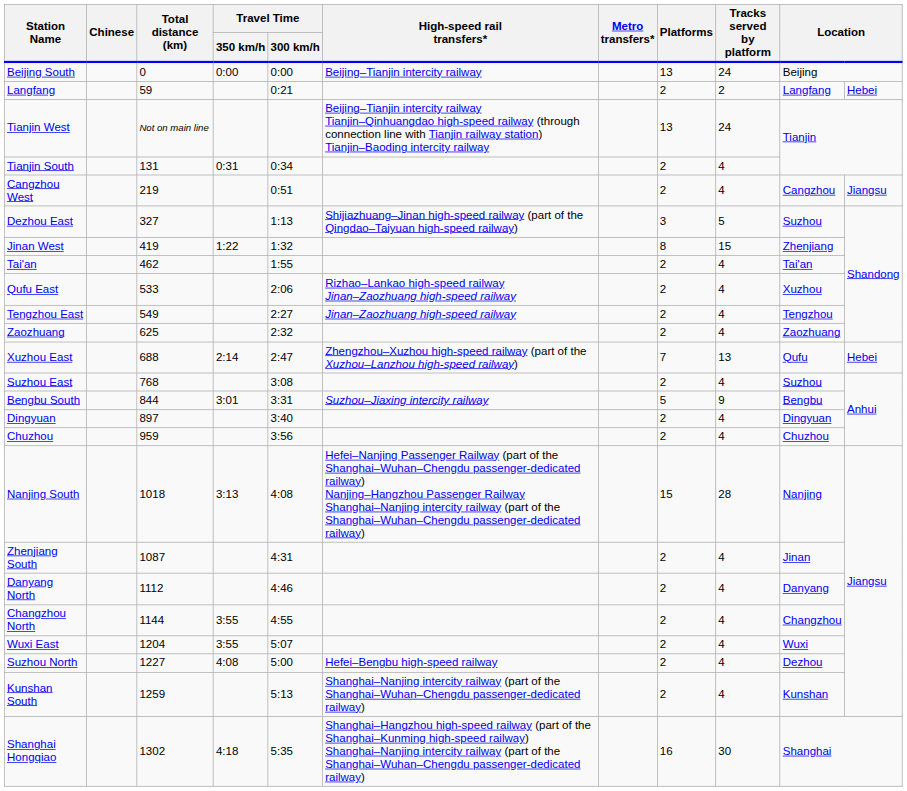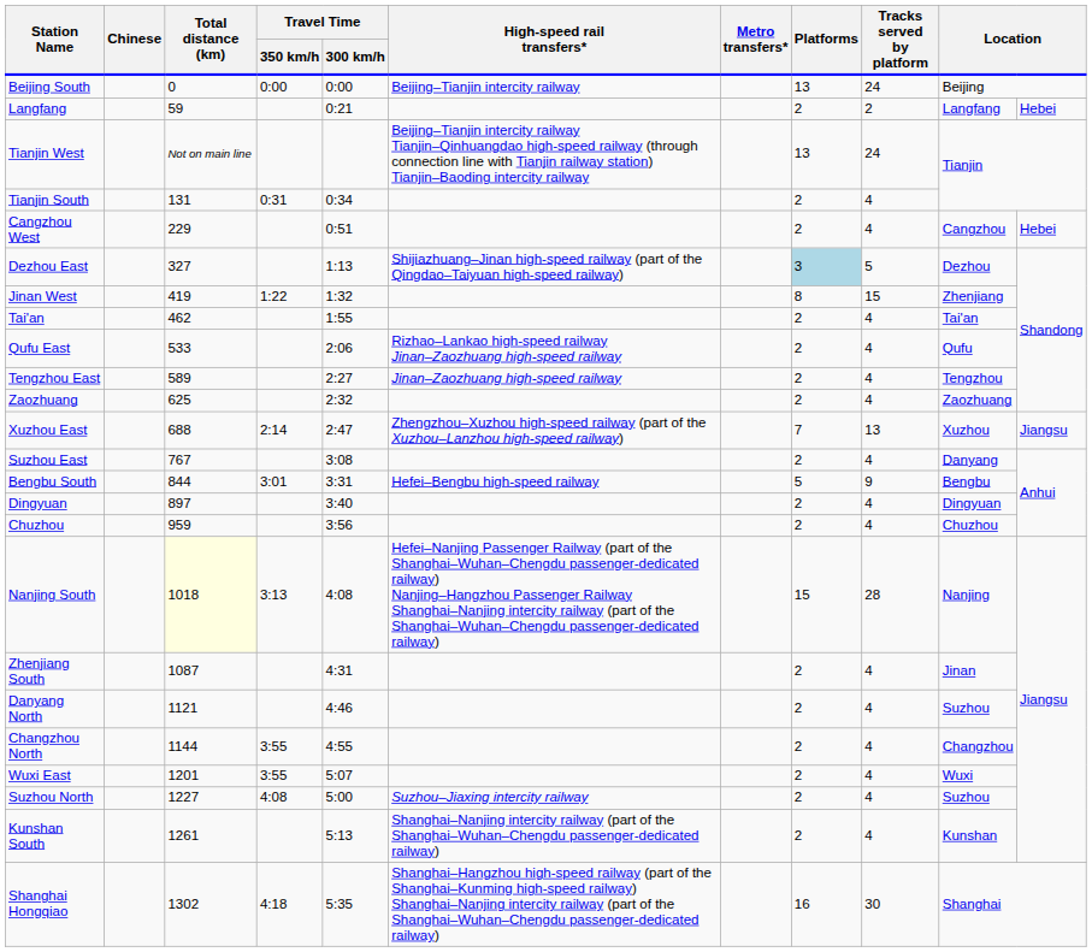 <table class="wikitable">
 <tr>
 <th style="border-bottom:3px solid blue;" rowspan="2">Station<br>Name</th>
 <th style="border-bottom:3px solid blue;" rowspan="2">Chinese</th>
 <th style="border-bottom:3px solid blue;" rowspan="2">Total distance (km)</th>
 <th colspan="2">Travel Time</th>
 <th style="border-bottom:3px solid blue;" rowspan="2">High-speed rail<br>transfers*</th>
 <th style="border-bottom:3px solid blue;" rowspan="2"><a href='#'>Metro</a><br>transfers*</th>
 <th style="border-bottom:3px solid blue;" rowspan="2">Platforms</th>
 <th style="border-bottom:3px solid blue;" rowspan="2">Tracks served<br>by platform</th>
 <th style="border-bottom:3px solid blue;" colspan="2" rowspan="2">Location</th>
 </tr>
 <tr>
 <th style="border-bottom:3px solid blue;">350 km/h</th>
 <th style="border-bottom:3px solid blue;">300 km/h</th>
 </tr>
 <tr>
 <td><a href='#'>Beijing South</a></td>
 <td></td>
 <td>0</td>
 <td>0:00</td>
 <td>0:00</td>
 <td><a href='#'>Beijing–Tianjin intercity railway</a></td>
 <td> </td>
 <td>13</td>
 <td>24</td>
 <td colspan=2>Beijing</td>
 </tr>
 <tr>
 <td><a href='#'>Langfang</a></td>
 <td></td>
 <td>59</td>
 <td></td>
 <td>0:21</td>
 <td> </td>
 <td> </td>
 <td>2</td>
 <td>2</td>
 <td><a href='#'>Langfang</a></td>
 <td><a href='#'>Hebei</a></td>
 </tr>
 <tr>
 <td><a href='#'>Tianjin West</a></td>
 <td></td>
 <td><small><em>Not on main line</em></small></td>
 <td></td>
 <td></td>
 <td><a href='#'>Beijing–Tianjin intercity railway</a><br><a href='#'>Tianjin–Qinhuangdao high-speed railway</a> (through connection line with <a href='#'>Tianjin railway station</a>)<br> <a href='#'>Tianjin–Baoding intercity railway</a></td>
 <td> </td>
 <td>13</td>
 <td>24</td>
 <td colspan=2 rowspan="2"><a href='#'>Tianjin</a></td>
 </tr>
 <tr>
 <td><a href='#'>Tianjin South</a></td>
 <td></td>
 <td>131</td>
 <td>0:31</td>
 <td>0:34</td>
 <td> </td>
 <td> </td>
 <td>2</td>
 <td>4</td>
 </tr>
 <tr>
 <td><a href='#'>Cangzhou West</a></td>
 <td></td>
-<td>219</td>
+<td>229</td>
 <td></td>
 <td>0:51</td>
 <td> </td>
 <td> </td>
 <td>2</td>
 <td>4</td>
 <td><a href='#'>Cangzhou</a></td>
-<td><a href='#'>Jiangsu</a></td>
+<td><a href='#'>Hebei</a></td>
 </tr>
 <tr>
 <td><a href='#'>Dezhou East</a></td>
 <td></td>
 <td>327</td>
 <td></td>
 <td>1:13</td>
 <td><a href='#'>Shijiazhuang–Jinan high-speed railway</a> (part of the <a href='#'>Qingdao–Taiyuan high-speed railway</a>)</td>
 <td> </td>
-<td>3</td>
+<td style="background: lightblue;">3</td>
 <td>5</td>
-<td><a href='#'>Suzhou</a></td>
+<td><a href='#'>Dezhou</a></td>
 <td rowspan="6"><a href='#'>Shandong</a></td>
 </tr>
 <tr>
 <td><a href='#'>Jinan West</a></td>
 <td></td>
 <td>419</td>
 <td>1:22</td>
 <td>1:32</td>
 <td></td>
 <td> </td>
 <td>8</td>
 <td>15</td>
 <td><a href='#'>Zhenjiang</a></td>
 </tr>
 <tr>
 <td><a href='#'>Tai'an</a></td>
 <td></td>
 <td>462</td>
 <td></td>
 <td>1:55</td>
 <td> </td>
 <td> </td>
 <td>2</td>
 <td>4</td>
 <td><a href='#'>Tai'an</a></td>
 </tr>
 <tr>
 <td><a href='#'>Qufu East</a></td>
 <td></td>
 <td>533</td>
 <td></td>
 <td>2:06</td>
 <td><a href='#'>Rizhao–Lankao high-speed railway</a><br><em><a href='#'>Jinan–Zaozhuang high-speed railway</a></em></td>
 <td> </td>
 <td>2</td>
 <td>4</td>
-<td><a href='#'>Xuzhou</a></td>
+<td><a href='#'>Qufu</a></td>
 </tr>
 <tr>
 <td><a href='#'>Tengzhou East</a></td>
 <td></td>
-<td>549</td>
+<td>589</td>
 <td></td>
 <td>2:27</td>
 <td><em><a href='#'>Jinan–Zaozhuang high-speed railway</a></em></td>
 <td> </td>
 <td>2</td>
 <td>4</td>
 <td><a href='#'>Tengzhou</a></td>
 </tr>
 <tr>
 <td><a href='#'>Zaozhuang</a></td>
 <td></td>
 <td>625</td>
 <td></td>
 <td>2:32</td>
 <td> </td>
 <td> </td>
 <td>2</td>
 <td>4</td>
 <td><a href='#'>Zaozhuang</a></td>
 </tr>
 <tr>
 <td><a href='#'>Xuzhou East</a></td>
 <td></td>
 <td>688</td>
 <td>2:14</td>
 <td>2:47</td>
 <td><a href='#'>Zhengzhou–Xuzhou high-speed railway</a> (part of the <em><a href='#'>Xuzhou–Lanzhou high-speed railway</a></em>)</td>
 <td> </td>
 <td>7</td>
 <td>13</td>
-<td><a href='#'>Qufu</a></td>
-<td><a href='#'>Hebei</a></td>
+<td><a href='#'>Xuzhou</a></td>
+<td><a href='#'>Jiangsu</a></td>
 </tr>
 <tr>
 <td><a href='#'>Suzhou East</a></td>
 <td></td>
-<td>768</td>
+<td>767</td>
 <td></td>
 <td>3:08</td>
 <td> </td>
 <td> </td>
 <td>2</td>
 <td>4</td>
-<td><a href='#'>Suzhou</a></td>
+<td><a href='#'>Danyang</a></td>
 <td rowspan="4"><a href='#'>Anhui</a></td>
 </tr>
 <tr>
 <td><a href='#'>Bengbu South</a></td>
 <td></td>
 <td>844</td>
 <td>3:01</td>
 <td>3:31</td>
-<td><span><em><a href='#'>Suzhou–Jiaxing intercity railway</a></em></span></td>
+<td><a href='#'>Hefei–Bengbu high-speed railway</a></td>
 <td> </td>
 <td>5</td>
 <td>9</td>
 <td><a href='#'>Bengbu</a></td>
 </tr>
 <tr>
 <td><a href='#'>Dingyuan</a></td>
 <td></td>
 <td>897</td>
 <td></td>
 <td>3:40</td>
 <td> </td>
 <td> </td>
 <td>2</td>
 <td>4</td>
 <td><a href='#'>Dingyuan</a></td>
 </tr>
 <tr>
 <td><a href='#'>Chuzhou</a></td>
 <td></td>
 <td>959</td>
 <td></td>
 <td>3:56</td>
 <td> </td>
 <td> </td>
 <td>2</td>
 <td>4</td>
 <td><a href='#'>Chuzhou</a></td>
 </tr>
 <tr>
 <td><a href='#'>Nanjing South</a></td>
 <td></td>
-<td>1018</td>
+<td style="background: lightyellow;">1018</td>
 <td>3:13</td>
 <td>4:08</td>
 <td><a href='#'>Hefei–Nanjing Passenger Railway</a> (part of the <a href='#'>Shanghai–Wuhan–Chengdu passenger-dedicated railway</a>)<br><a href='#'>Nanjing–Hangzhou Passenger Railway</a><br><a href='#'>Shanghai–Nanjing intercity railway</a> (part of the <a href='#'>Shanghai–Wuhan–Chengdu passenger-dedicated railway</a>)<br></td>
 <td> </td>
 <td>15</td>
 <td>28</td>
 <td><a href='#'>Nanjing</a></td>
 <td rowspan="7"><a href='#'>Jiangsu</a></td>
 </tr>
 <tr>
 <td><a href='#'>Zhenjiang South</a></td>
 <td></td>
 <td>1087</td>
 <td></td>
 <td>4:31</td>
 <td></td>
 <td> </td>
 <td>2</td>
 <td>4</td>
 <td><a href='#'>Jinan</a></td>
 </tr>
 <tr>
 <td><a href='#'>Danyang North</a></td>
 <td></td>
-<td>1112</td>
+<td>1121</td>
 <td></td>
 <td>4:46</td>
 <td></td>
 <td> </td>
 <td>2</td>
 <td>4</td>
-<td><a href='#'>Danyang</a></td>
+<td><a href='#'>Suzhou</a></td>
 </tr>
 <tr>
 <td><a href='#'>Changzhou North</a></td>
 <td></td>
 <td>1144</td>
 <td>3:55</td>
 <td>4:55</td>
 <td></td>
 <td> </td>
 <td>2</td>
 <td>4</td>
 <td><a href='#'>Changzhou</a></td>
 </tr>
 <tr>
 <td><a href='#'>Wuxi East</a></td>
 <td></td>
-<td>1204</td>
+<td>1201</td>
 <td>3:55</td>
 <td>5:07</td>
 <td></td>
 <td> </td>
 <td>2</td>
 <td>4</td>
 <td><a href='#'>Wuxi</a></td>
 </tr>
 <tr>
 <td><a href='#'>Suzhou North</a></td>
 <td></td>
 <td>1227</td>
 <td>4:08</td>
 <td>5:00</td>
-<td><a href='#'>Hefei–Bengbu high-speed railway</a></td>
+<td><span><em><a href='#'>Suzhou–Jiaxing intercity railway</a></em></span></td>
 <td> </td>
 <td>2</td>
 <td>4</td>
-<td><a href='#'>Dezhou</a></td>
+<td><a href='#'>Suzhou</a></td>
 </tr>
 <tr>
 <td><a href='#'>Kunshan South</a></td>
 <td></td>
-<td>1259</td>
+<td>1261</td>
 <td></td>
 <td>5:13</td>
 <td><a href='#'>Shanghai–Nanjing intercity railway</a> (part of the <a href='#'>Shanghai–Wuhan–Chengdu passenger-dedicated railway</a>)</td>
 <td> </td>
 <td>2</td>
 <td>4</td>
 <td><a href='#'>Kunshan</a></td>
 </tr>
 <tr>
 <td><a href='#'>Shanghai Hongqiao</a></td>
 <td></td>
 <td>1302</td>
 <td>4:18</td>
 <td>5:35</td>
 <td><a href='#'>Shanghai–Hangzhou high-speed railway</a> (part of the <a href='#'>Shanghai–Kunming high-speed railway</a>)<br><a href='#'>Shanghai–Nanjing intercity railway</a> (part of the <a href='#'>Shanghai–Wuhan–Chengdu passenger-dedicated railway</a>)</td>
 <td> </td>
 <td>16</td>
 <td>30</td>
 <td colspan=2><a href='#'>Shanghai</a></td>
 </tr>
 </table>
